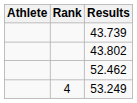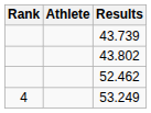 <table class="wikitable sortable" style="text-align:center">
 <tr>
+<th>Rank</th>
 <th>Athlete</th>
-<th>Rank</th>
 <th>Results</th>
 </tr>
 <tr>
+<td></td>
 <td align="left"></td>
-<td></td>
 <td>43.739</td>
 </tr>
 <tr>
+<td></td>
 <td align="left"></td>
-<td></td>
 <td>43.802</td>
 </tr>
 <tr>
+<td></td>
 <td align="left"></td>
-<td></td>
 <td>52.462</td>
 </tr>
 <tr>
+<td>4</td>
 <td align="left"></td>
-<td>4</td>
 <td>53.249</td>
 </tr>
 </table>
